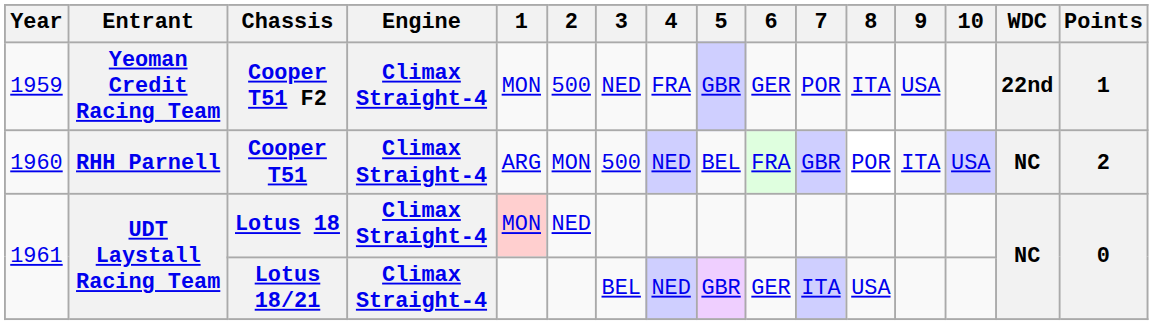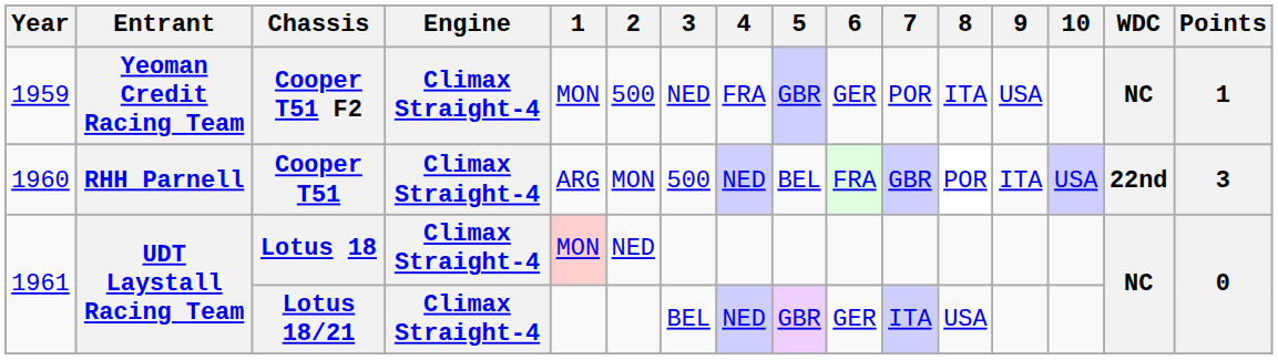 <table class="wikitable" style="text-align:center; font-size:90%">
 <tr>
 <th>Year</th>
 <th>Entrant</th>
 <th>Chassis</th>
 <th>Engine</th>
 <th>1</th>
 <th>2</th>
 <th>3</th>
 <th>4</th>
 <th>5</th>
 <th>6</th>
 <th>7</th>
 <th>8</th>
 <th>9</th>
 <th>10</th>
 <th>WDC</th>
 <th>Points</th>
 </tr>
 <tr>
 <td><a href='#'>1959</a></td>
 <th><a href='#'>Yeoman Credit Racing Team</a></th>
 <th><a href='#'>Cooper</a> <a href='#'>T51</a> F2</th>
 <th><a href='#'>Climax</a> <a href='#'>Straight-4</a></th>
 <td><a href='#'>MON</a></td>
 <td><a href='#'>500</a></td>
 <td><a href='#'>NED</a></td>
 <td><a href='#'>FRA</a></td>
 <td style="background:#CFCFFF;"><a href='#'>GBR</a><br></td>
 <td><a href='#'>GER</a></td>
 <td><a href='#'>POR</a></td>
 <td><a href='#'>ITA</a></td>
 <td><a href='#'>USA</a></td>
 <td></td>
-<th>22nd</th>
+<th>NC</th>
 <th>1</th>
 </tr>
 <tr>
 <td><a href='#'>1960</a></td>
 <th><a href='#'>RHH Parnell</a></th>
 <th><a href='#'>Cooper</a> <a href='#'>T51</a></th>
 <th><a href='#'>Climax</a> <a href='#'>Straight-4</a></th>
 <td><a href='#'>ARG</a></td>
 <td><a href='#'>MON</a></td>
 <td><a href='#'>500</a></td>
 <td style="background:#CFCFFF;"><a href='#'>NED</a><br></td>
 <td><a href='#'>BEL</a></td>
 <td style="background:#DFFFDF;"><a href='#'>FRA</a><br></td>
 <td style="background:#CFCFFF;"><a href='#'>GBR</a><br></td>
 <td style="background:#FFFFFF;"><a href='#'>POR</a><br></td>
 <td><a href='#'>ITA</a></td>
 <td style="background:#CFCFFF;"><a href='#'>USA</a><br></td>
-<th>NC</th>
-<th>2</th>
+<th>22nd</th>
+<th>3</th>
 </tr>
 <tr>
 <td rowspan="2"><a href='#'>1961</a></td>
 <th rowspan="2"><a href='#'>UDT Laystall Racing Team</a></th>
 <th><a href='#'>Lotus</a> <a href='#'>18</a></th>
 <th><a href='#'>Climax</a> <a href='#'>Straight-4</a></th>
 <td style="background:#FFCFCF;"><a href='#'>MON</a><br></td>
 <td><a href='#'>NED</a></td>
 <td></td>
 <td></td>
 <td></td>
 <td></td>
 <td></td>
 <td></td>
 <td></td>
 <td></td>
 <th rowspan="2">NC</th>
 <th rowspan="2">0</th>
 </tr>
 <tr>
 <th><a href='#'>Lotus</a> <a href='#'>18/21</a></th>
 <th><a href='#'>Climax</a> <a href='#'>Straight-4</a></th>
 <td></td>
 <td></td>
 <td><a href='#'>BEL</a><br></td>
 <td style="background:#CFCFFF;"><a href='#'>NED</a><br></td>
 <td style="background:#EFCFFF;"><a href='#'>GBR</a><br></td>
 <td><a href='#'>GER</a></td>
 <td style="background:#CFCFFF;"><a href='#'>ITA</a><br></td>
 <td><a href='#'>USA</a></td>
 <td></td>
 <td></td>
 </tr>
 </table>
